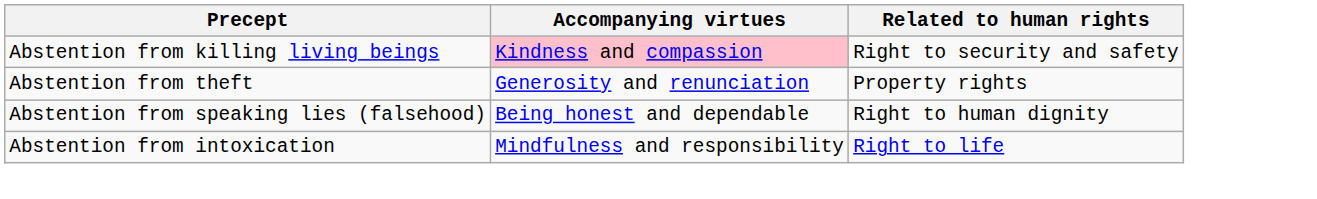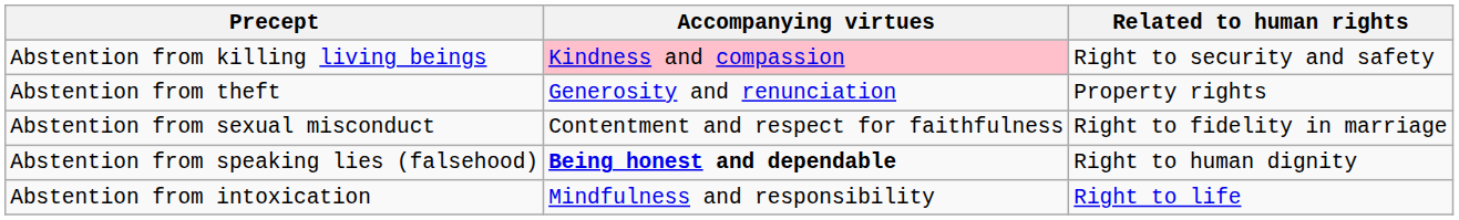 <table class="wikitable mw-collapsible">
 <tr>
 <th>Precept</th>
 <th>Accompanying virtues</th>
 <th>Related to human rights</th>
 </tr>
 <tr>
 <td>Abstention from killing <a href='#'>living beings</a></td>
 <td style="background: pink;"><a href='#'>Kindness</a> and <a href='#'>compassion</a></td>
 <td>Right to security and safety</td>
 </tr>
 <tr>
 <td>Abstention from theft</td>
 <td><a href='#'>Generosity</a> and <a href='#'>renunciation</a></td>
 <td>Property rights</td>
 </tr>
 <tr>
+<td>Abstention from sexual misconduct</td>
+<td>Contentment and respect for faithfulness</td>
+<td>Right to fidelity in marriage</td>
+</tr>
+<tr>
 <td>Abstention from speaking lies (falsehood)</td>
-<td><a href='#'>Being honest</a> and dependable</td>
+<td><strong><a href='#'>Being honest</a> and dependable</strong></td>
 <td>Right to human dignity</td>
 </tr>
 <tr>
 <td>Abstention from intoxication</td>
 <td><a href='#'>Mindfulness</a> and responsibility</td>
 <td><a href='#'>Right to life</a></td>
 </tr>
 </table>
